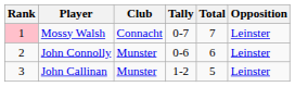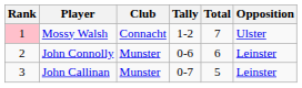 <table class="wikitable">
 <tr>
 <th>Rank</th>
 <th>Player</th>
 <th>Club</th>
 <th>Tally</th>
 <th>Total</th>
 <th>Opposition</th>
 </tr>
 <tr>
 <td rowspan="1" style="background: pink; text-align:center;">1</td>
 <td><a href='#'>Mossy Walsh</a></td>
 <td><a href='#'>Connacht</a></td>
-<td align=center>0-7</td>
+<td align=center>1-2</td>
 <td align=center>7</td>
-<td><a href='#'>Leinster</a></td>
+<td><a href='#'>Ulster</a></td>
 </tr>
 <tr>
 <td rowspan="1" style="text-align:center;">2</td>
 <td><a href='#'>John Connolly</a></td>
 <td><a href='#'>Munster</a></td>
 <td align=center>0-6</td>
 <td align=center>6</td>
 <td><a href='#'>Leinster</a></td>
 </tr>
 <tr>
 <td rowspan="1" style="text-align:center;">3</td>
 <td><a href='#'>John Callinan</a></td>
 <td><a href='#'>Munster</a></td>
-<td align=center>1-2</td>
+<td align=center>0-7</td>
 <td align=center>5</td>
 <td><a href='#'>Leinster</a></td>
 </tr>
 </table>
